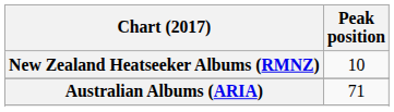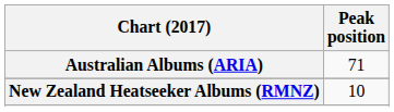 <table class="wikitable sortable plainrowheaders" style="text-align:center">
 <tr>
 <th scope="col">Chart (2017)</th>
 <th scope="col">Peak<br>position</th>
+</tr>
+<tr>
+<th scope="row">Australian Albums (<a href='#'>ARIA</a>)</th>
+<td>71</td>
+</tr>
+<tr>
+</tr>
+<tr>
+</tr>
+<tr>
 </tr>
 <tr>
 <th scope="row">New Zealand Heatseeker Albums (<a href='#'>RMNZ</a>)</th>
 <td>10</td>
 </tr>
 <tr>
 </tr>
 <tr>
 </tr>
 <tr>
 </tr>
 <tr>
-<th scope="row">Australian Albums (<a href='#'>ARIA</a>)</th>
-<td>71</td>
-</tr>
-<tr>
-</tr>
-<tr>
-</tr>
-<tr>
-</tr>
-<tr>
 </tr>
 </table>
